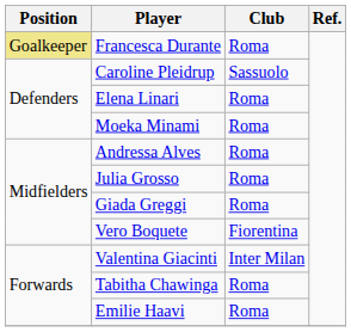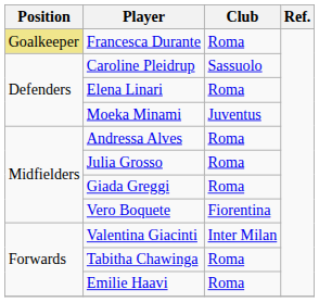 <table class="wikitable">
 <tr>
 <th>Position</th>
 <th>Player</th>
 <th>Club</th>
 <th>Ref.</th>
 </tr>
 <tr>
 <td style="background: khaki;">Goalkeeper</td>
 <td> <a href='#'>Francesca Durante</a></td>
 <td><a href='#'>Roma</a></td>
 <td rowspan=11></td>
 </tr>
 <tr>
 <td rowspan=3>Defenders</td>
 <td> <a href='#'>Caroline Pleidrup</a></td>
 <td><a href='#'>Sassuolo</a></td>
 </tr>
 <tr>
 <td> <a href='#'>Elena Linari</a></td>
 <td><a href='#'>Roma</a></td>
 </tr>
 <tr>
 <td> <a href='#'>Moeka Minami</a></td>
-<td><a href='#'>Roma</a></td>
+<td><a href='#'>Juventus</a></td>
 </tr>
 <tr>
 <td rowspan=4>Midfielders</td>
 <td> <a href='#'>Andressa Alves</a></td>
 <td><a href='#'>Roma</a></td>
 </tr>
 <tr>
 <td> <a href='#'>Julia Grosso</a></td>
 <td><a href='#'>Roma</a></td>
 </tr>
 <tr>
 <td> <a href='#'>Giada Greggi</a></td>
 <td><a href='#'>Roma</a></td>
 </tr>
 <tr>
 <td> <a href='#'>Vero Boquete</a></td>
 <td><a href='#'>Fiorentina</a></td>
 </tr>
 <tr>
 <td rowspan=3>Forwards</td>
 <td> <a href='#'>Valentina Giacinti</a></td>
 <td><a href='#'>Inter Milan</a></td>
 </tr>
 <tr>
 <td> <a href='#'>Tabitha Chawinga</a></td>
 <td><a href='#'>Roma</a></td>
 </tr>
 <tr>
 <td> <a href='#'>Emilie Haavi</a></td>
 <td><a href='#'>Roma</a></td>
 </tr>
 <tr>
 </tr>
 </table>
